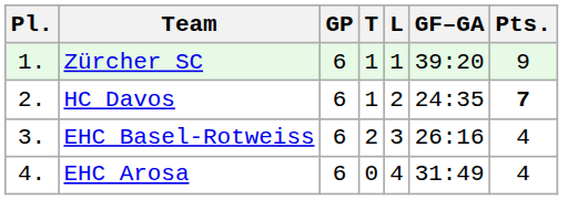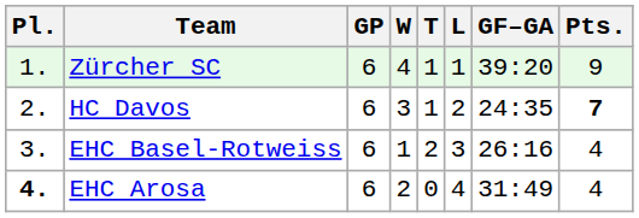 <table class="wikitable">
 <tr>
 <th>Pl.</th>
 <th>Team</th>
 <th>GP</th>
+<th>W</th>
 <th>T</th>
 <th>L</th>
 <th>GF–GA</th>
 <th>Pts.</th>
 </tr>
 <tr align="center " bgcolor="#e6fae6">
 <td>1.</td>
 <td align="left"><a href='#'>Zürcher SC</a></td>
 <td>6</td>
+<td>4</td>
 <td>1</td>
 <td>1</td>
 <td>39:20</td>
 <td>9</td>
 </tr>
 <tr align="center "  bgcolor="#FFFFFF">
 <td>2.</td>
 <td align="left"><a href='#'>HC Davos</a></td>
 <td>6</td>
+<td>3</td>
 <td>1</td>
 <td>2</td>
 <td>24:35</td>
 <td><strong>7</strong></td>
 </tr>
 <tr align="center "  bgcolor="#FFFFFF">
 <td>3.</td>
 <td align="left"><a href='#'>EHC Basel-Rotweiss</a></td>
 <td>6</td>
+<td>1</td>
 <td>2</td>
 <td>3</td>
 <td>26:16</td>
 <td>4</td>
 </tr>
 <tr align="center "  bgcolor="#FFFFFF">
-<td>4.</td>
+<td><strong>4.</strong></td>
 <td align="left"><a href='#'>EHC Arosa</a></td>
 <td>6</td>
+<td>2</td>
 <td>0</td>
 <td>4</td>
 <td>31:49</td>
 <td>4</td>
 </tr>
 </table>
